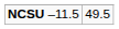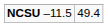 <table class="wikitable">
 <tr align="center">
 </tr>
 <tr align="center">
 <td><strong>NCSU</strong> –11.5</td>
-<td>49.5</td>
+<td>49.4</td>
 </tr>
 </table>
